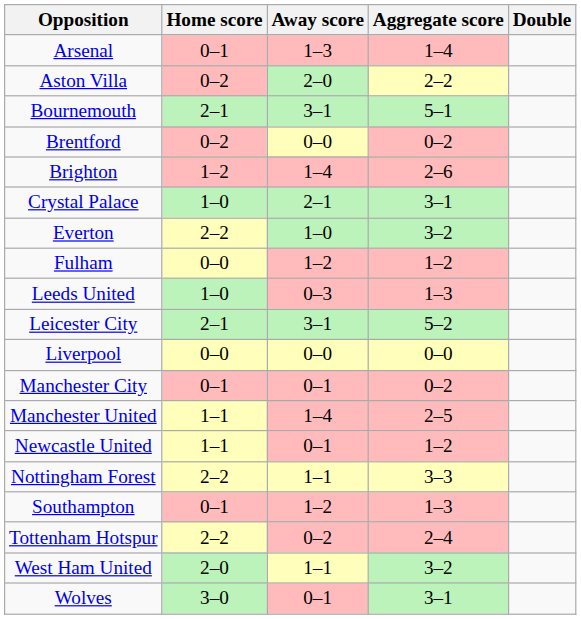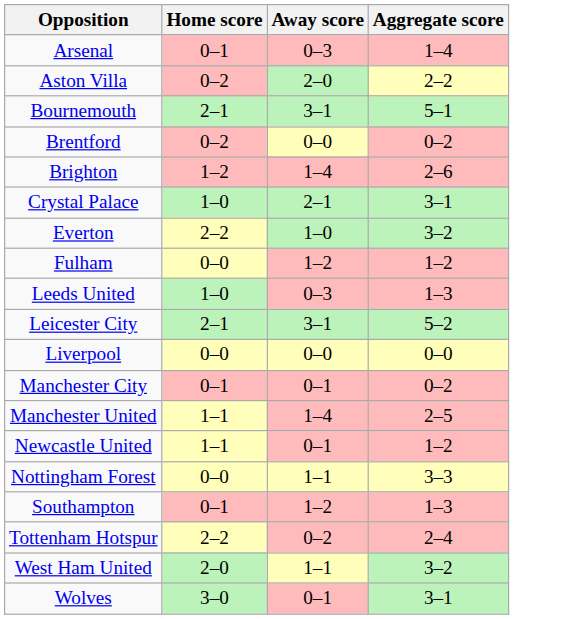 <table class="wikitable" style="text-align: center;">
 <tr>
 <th>Opposition</th>
 <th>Home score</th>
 <th>Away score</th>
 <th>Aggregate score</th>
-<th>Double</th>
 </tr>
 <tr>
 <td><a href='#'>Arsenal</a></td>
 <td style="background:#ffbbbb;">0–1</td>
-<td style="background:#ffbbbb;">1–3</td>
+<td style="background:#ffbbbb;">0–3</td>
 <td style="background:#ffbbbb;">1–4</td>
-<td></td>
 </tr>
 <tr>
 <td><a href='#'>Aston Villa</a></td>
 <td style="background:#ffbbbb;">0–2</td>
 <td style="background:#bbf3bb;">2–0</td>
 <td style="background:#ffffbb;">2–2</td>
-<td></td>
 </tr>
 <tr>
 <td><a href='#'>Bournemouth</a></td>
 <td style="background:#bbf3bb;">2–1</td>
 <td style="background:#bbf3bb;">3–1</td>
 <td style="background:#bbf3bb;">5–1</td>
-<td></td>
 </tr>
 <tr>
 <td><a href='#'>Brentford</a></td>
 <td style="background:#ffbbbb;">0–2</td>
 <td style="background:#ffffbb;">0–0</td>
 <td style="background:#ffbbbb;">0–2</td>
-<td></td>
 </tr>
 <tr>
 <td><a href='#'>Brighton</a></td>
 <td style="background:#ffbbbb;">1–2</td>
 <td style="background:#ffbbbb;">1–4</td>
 <td style="background:#ffbbbb;">2–6</td>
-<td></td>
 </tr>
 <tr>
 <td><a href='#'>Crystal Palace</a></td>
 <td style="background:#bbf3bb;">1–0</td>
 <td style="background:#bbf3bb;">2–1</td>
 <td style="background:#bbf3bb;">3–1</td>
-<td></td>
 </tr>
 <tr>
 <td><a href='#'>Everton</a></td>
 <td style="background:#ffffbb;">2–2</td>
 <td style="background:#bbf3bb;">1–0</td>
 <td style="background:#bbf3bb;">3–2</td>
-<td></td>
 </tr>
 <tr>
 <td><a href='#'>Fulham</a></td>
 <td style="background:#ffffbb;">0–0</td>
 <td style="background:#ffbbbb;">1–2</td>
 <td style="background:#ffbbbb;">1–2</td>
-<td></td>
 </tr>
 <tr>
 <td><a href='#'>Leeds United</a></td>
 <td style="background:#bbf3bb;">1–0</td>
 <td style="background:#ffbbbb;">0–3</td>
 <td style="background:#ffbbbb;">1–3</td>
-<td></td>
 </tr>
 <tr>
 <td><a href='#'>Leicester City</a></td>
 <td style="background:#bbf3bb;">2–1</td>
 <td style="background:#bbf3bb;">3–1</td>
 <td style="background:#bbf3bb;">5–2</td>
-<td></td>
 </tr>
 <tr>
 <td><a href='#'>Liverpool</a></td>
 <td style="background:#ffffbb;">0–0</td>
 <td style="background:#ffffbb;">0–0</td>
 <td style="background:#ffffbb;">0–0</td>
-<td></td>
 </tr>
 <tr>
 <td><a href='#'>Manchester City</a></td>
 <td style="background:#ffbbbb;">0–1</td>
 <td style="background:#ffbbbb;">0–1</td>
 <td style="background:#ffbbbb;">0–2</td>
-<td></td>
 </tr>
 <tr>
 <td><a href='#'>Manchester United</a></td>
 <td style="background:#ffffbb;">1–1</td>
 <td style="background:#ffbbbb;">1–4</td>
 <td style="background:#ffbbbb;">2–5</td>
-<td></td>
 </tr>
 <tr>
 <td><a href='#'>Newcastle United</a></td>
 <td style="background:#ffffbb;">1–1</td>
 <td style="background:#ffbbbb;">0–1</td>
 <td style="background:#ffbbbb;">1–2</td>
-<td></td>
 </tr>
 <tr>
 <td><a href='#'>Nottingham Forest</a></td>
-<td style="background:#ffffbb;">2–2</td>
+<td style="background:#ffffbb;">0–0</td>
 <td style="background:#ffffbb;">1–1</td>
 <td style="background:#ffffbb;">3–3</td>
-<td></td>
 </tr>
 <tr>
 <td><a href='#'>Southampton</a></td>
 <td style="background:#ffbbbb;">0–1</td>
 <td style="background:#ffbbbb;">1–2</td>
 <td style="background:#ffbbbb;">1–3</td>
-<td></td>
 </tr>
 <tr>
 <td><a href='#'>Tottenham Hotspur</a></td>
 <td style="background:#ffffbb;">2–2</td>
 <td style="background:#ffbbbb;">0–2</td>
 <td style="background:#ffbbbb;">2–4</td>
-<td></td>
 </tr>
 <tr>
 <td><a href='#'>West Ham United</a></td>
 <td style="background:#bbf3bb;">2–0</td>
 <td style="background:#ffffbb;">1–1</td>
 <td style="background:#bbf3bb;">3–2</td>
-<td></td>
 </tr>
 <tr>
 <td><a href='#'>Wolves</a></td>
 <td style="background:#bbf3bb;">3–0</td>
 <td style="background:#ffbbbb;">0–1</td>
 <td style="background:#bbf3bb;">3–1</td>
-<td></td>
 </tr>
 </table>
